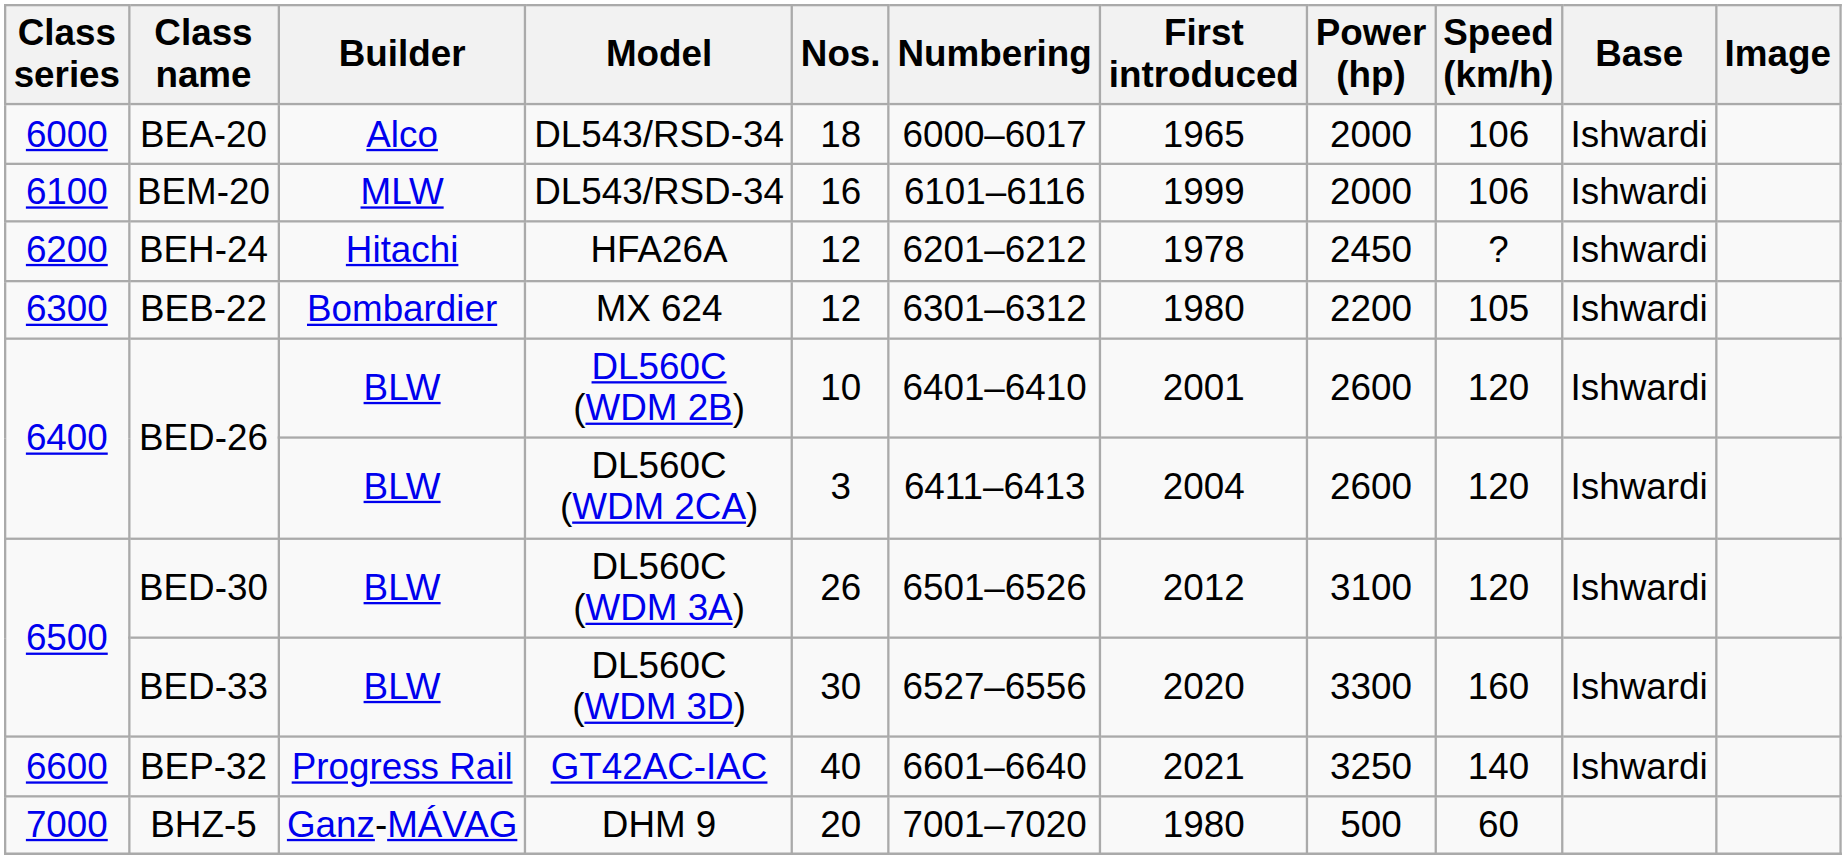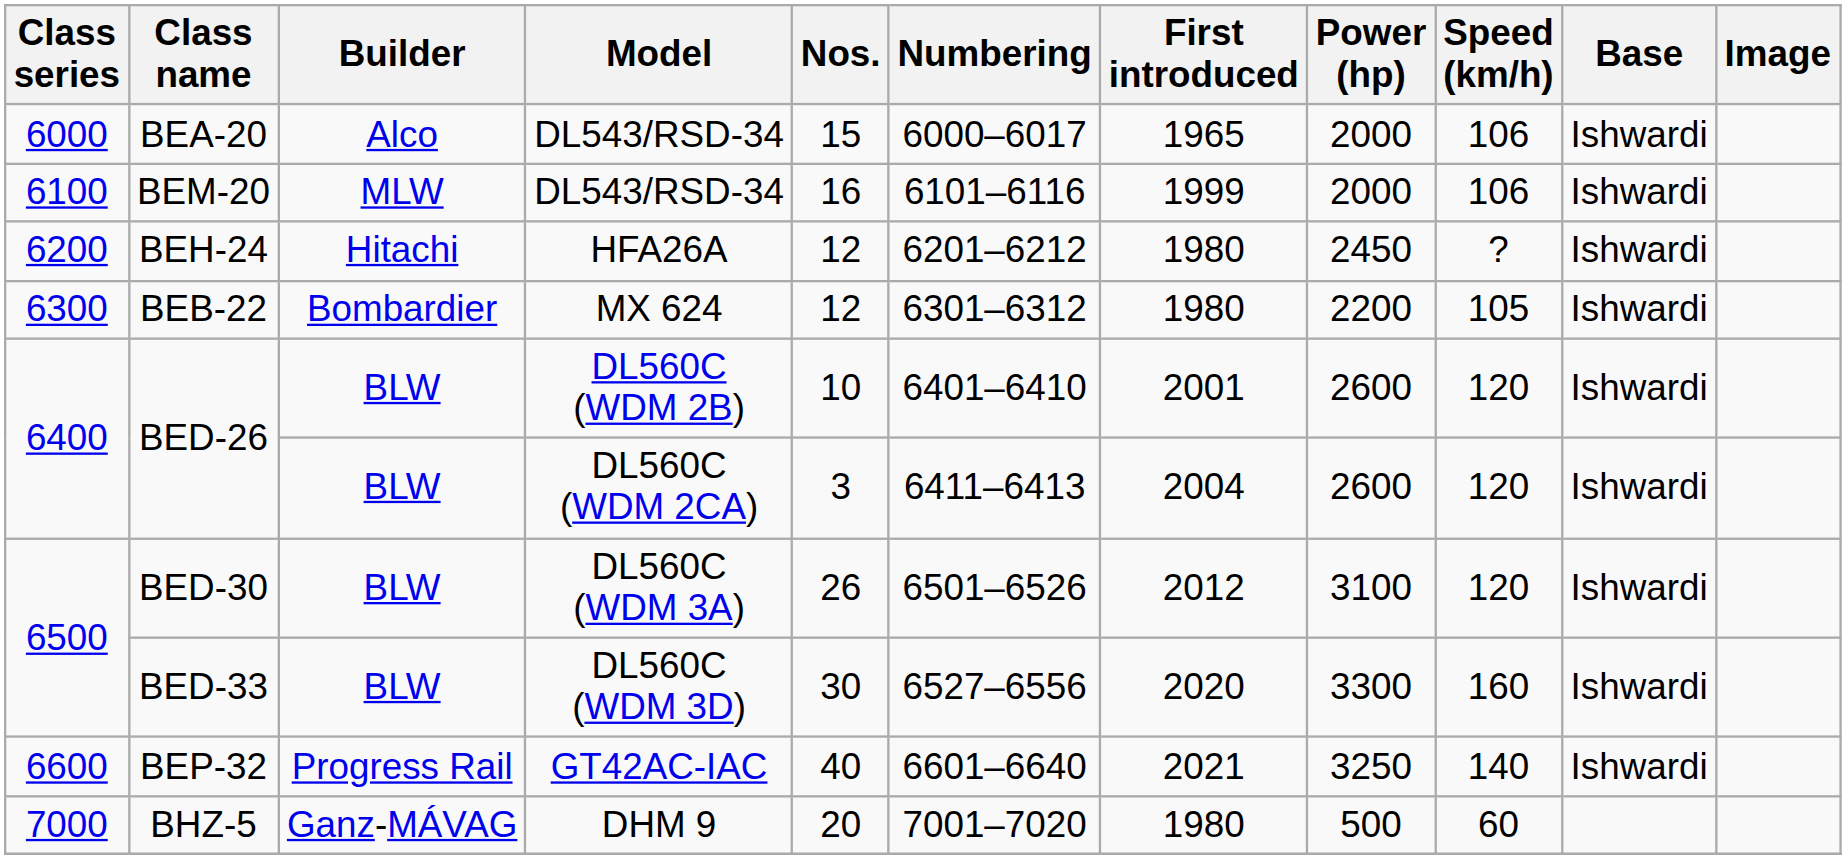 <table class="wikitable sortable">
 <tr>
 <th>Class<br>series</th>
 <th>Class<br>name</th>
 <th>Builder</th>
 <th>Model</th>
 <th>Nos.</th>
 <th>Numbering</th>
 <th>First<br>introduced</th>
 <th>Power<br>(hp)</th>
 <th>Speed<br>(km/h)</th>
 <th>Base</th>
 <th>Image</th>
 </tr>
 <tr>
 <td style="text-align: center;"><a href='#'>6000</a></td>
 <td style="text-align: center;">BEA-20</td>
 <td style="text-align: center;"><a href='#'>Alco</a></td>
 <td style="text-align: center;">DL543/RSD-34</td>
-<td style="text-align: center;">18</td>
+<td style="text-align: center;">15</td>
 <td style="text-align: center;">6000–6017</td>
 <td style="text-align: center;">1965</td>
 <td style="text-align: center;">2000</td>
 <td style="text-align: center;">106</td>
 <td style="text-align: center;">Ishwardi</td>
 <td></td>
 </tr>
 <tr>
 <td style="text-align: center;"><a href='#'>6100</a></td>
 <td style="text-align: center;">BEM-20</td>
 <td style="text-align: center;"><a href='#'>MLW</a></td>
 <td style="text-align: center;">DL543/RSD-34</td>
 <td style="text-align: center;">16</td>
 <td style="text-align: center;">6101–6116</td>
 <td style="text-align: center;">1999</td>
 <td style="text-align: center;">2000</td>
 <td style="text-align: center;">106</td>
 <td style="text-align: center;">Ishwardi</td>
 <td></td>
 </tr>
 <tr>
 <td style="text-align: center;"><a href='#'>6200</a></td>
 <td style="text-align: center;">BEH-24</td>
 <td style="text-align: center;"><a href='#'>Hitachi</a></td>
 <td style="text-align: center;">HFA26A</td>
 <td style="text-align: center;">12</td>
 <td style="text-align: center;">6201–6212</td>
-<td style="text-align: center;">1978</td>
+<td style="text-align: center;">1980</td>
 <td style="text-align: center;">2450</td>
 <td style="text-align: center;">?</td>
 <td style="text-align: center;">Ishwardi</td>
 <td></td>
 </tr>
 <tr>
 <td style="text-align: center;"><a href='#'>6300</a></td>
 <td style="text-align: center;">BEB-22</td>
 <td style="text-align: center;"><a href='#'>Bombardier</a></td>
 <td style="text-align: center;">MX 624</td>
 <td style="text-align: center;">12</td>
 <td style="text-align: center;">6301–6312</td>
 <td style="text-align: center;">1980</td>
 <td style="text-align: center;">2200</td>
 <td style="text-align: center;">105</td>
 <td style="text-align: center;">Ishwardi</td>
 <td></td>
 </tr>
 <tr>
 <td rowspan="2" style="text-align: center;"><a href='#'>6400</a></td>
 <td rowspan="2" style="text-align: center;">BED-26</td>
 <td style="text-align: center;"><a href='#'>BLW</a></td>
 <td style="text-align: center;"><a href='#'>DL560C</a><br>(<a href='#'>WDM 2B</a>)</td>
 <td style="text-align: center;">10</td>
 <td style="text-align: center;">6401–6410</td>
 <td style="text-align: center;">2001</td>
 <td style="text-align: center;">2600</td>
 <td style="text-align: center;">120</td>
 <td style="text-align: center;">Ishwardi</td>
 <td></td>
 </tr>
 <tr>
 <td style="text-align: center;"><a href='#'>BLW</a></td>
 <td style="text-align: center;">DL560C<br>(<a href='#'>WDM 2CA</a>)</td>
 <td style="text-align: center;">3</td>
 <td style="text-align: center;">6411–6413</td>
 <td style="text-align: center;">2004</td>
 <td style="text-align: center;">2600</td>
 <td style="text-align: center;">120</td>
 <td style="text-align: center;">Ishwardi</td>
 <td></td>
 </tr>
 <tr>
 <td rowspan="2" style="text-align: center;"><a href='#'>6500</a></td>
 <td style="text-align: center;">BED-30</td>
 <td style="text-align: center;"><a href='#'>BLW</a></td>
 <td style="text-align: center;">DL560C<br>(<a href='#'>WDM 3A</a>)</td>
 <td style="text-align: center;">26</td>
 <td style="text-align: center;">6501–6526</td>
 <td style="text-align: center;">2012</td>
 <td style="text-align: center;">3100</td>
 <td style="text-align: center;">120</td>
 <td style="text-align: center;">Ishwardi</td>
 <td></td>
 </tr>
 <tr>
 <td style="text-align: center;">BED-33</td>
 <td style="text-align: center;"><a href='#'>BLW</a></td>
 <td style="text-align: center;">DL560C <br>(<a href='#'>WDM 3D</a>)</td>
 <td style="text-align: center;">30</td>
 <td style="text-align: center;">6527–6556</td>
 <td style="text-align: center;">2020</td>
 <td style="text-align: center;">3300</td>
 <td style="text-align: center;">160</td>
 <td style="text-align: center;">Ishwardi</td>
 <td></td>
 </tr>
 <tr>
 <td style="text-align: center;"><a href='#'>6600</a></td>
 <td style="text-align: center;">BEP-32</td>
 <td style="text-align: center;"><a href='#'>Progress Rail</a></td>
 <td style="text-align: center;"><a href='#'>GT42AC-IAC</a></td>
 <td style="text-align: center;">40</td>
 <td style="text-align: center;">6601–6640</td>
 <td style="text-align: center;">2021</td>
 <td style="text-align: center;">3250</td>
 <td style="text-align: center;">140</td>
 <td style="text-align: center;">Ishwardi</td>
 <td></td>
 </tr>
 <tr>
 <td style="text-align: center;"><a href='#'>7000</a></td>
 <td style="text-align: center;">BHZ-5</td>
 <td style="text-align: center;"><a href='#'>Ganz</a>-<a href='#'>MÁVAG</a></td>
 <td style="text-align: center;">DHM 9</td>
 <td style="text-align: center;">20</td>
 <td style="text-align: center;">7001–7020</td>
 <td style="text-align: center;">1980</td>
 <td style="text-align: center;">500</td>
 <td style="text-align: center;">60</td>
 <td style="text-align: center;"></td>
 <td></td>
 </tr>
 <tr>
 </tr>
 </table>
